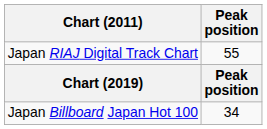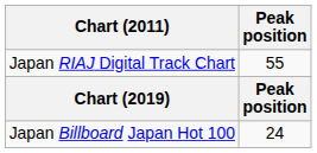 <table class="wikitable sortable">
 <tr>
 <th>Chart (2011)</th>
 <th>Peak<br>position</th>
 </tr>
 <tr>
 <td>Japan <a href='#'><em>RIAJ</em> Digital Track Chart</a></td>
 <td align="center">55</td>
 </tr>
 <tr>
 <th>Chart (2019)</th>
 <th>Peak<br>position</th>
 </tr>
 <tr>
 <td>Japan <em><a href='#'>Billboard</a></em> <a href='#'>Japan Hot 100</a></td>
-<td align="center">34</td>
+<td align="center">24</td>
 </tr>
 </table>
